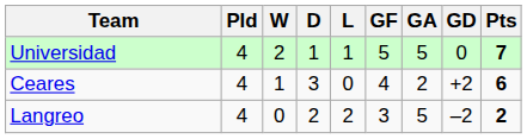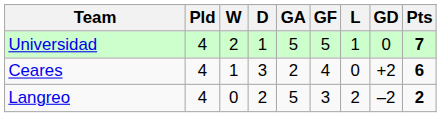 <table class="wikitable" style="text-align: center;">
 <tr>
 <th width=165>Team</th>
 <th width=20>Pld</th>
 <th width=20>W</th>
 <th width=20>D</th>
+<th width=20>GA</th>
+<th width=20>GF</th>
 <th width=20>L</th>
-<th width=20>GF</th>
-<th width=20>GA</th>
 <th width=20>GD</th>
 <th width=20>Pts</th>
 </tr>
 <tr bgcolor=#ccffcc>
 <td align=left><a href='#'>Universidad</a></td>
 <td>4</td>
 <td>2</td>
 <td>1</td>
-<td>1</td>
 <td>5</td>
 <td>5</td>
+<td>1</td>
 <td>0</td>
 <td><strong>7</strong></td>
 </tr>
 <tr>
 <td align=left><a href='#'>Ceares</a></td>
 <td>4</td>
 <td>1</td>
 <td>3</td>
+<td>2</td>
+<td>4</td>
 <td>0</td>
-<td>4</td>
-<td>2</td>
 <td>+2</td>
 <td><strong>6</strong></td>
 </tr>
 <tr>
 <td align=left><a href='#'>Langreo</a></td>
 <td>4</td>
 <td>0</td>
 <td>2</td>
+<td>5</td>
+<td>3</td>
 <td>2</td>
-<td>3</td>
-<td>5</td>
 <td>–2</td>
 <td><strong>2</strong></td>
 </tr>
 </table>
